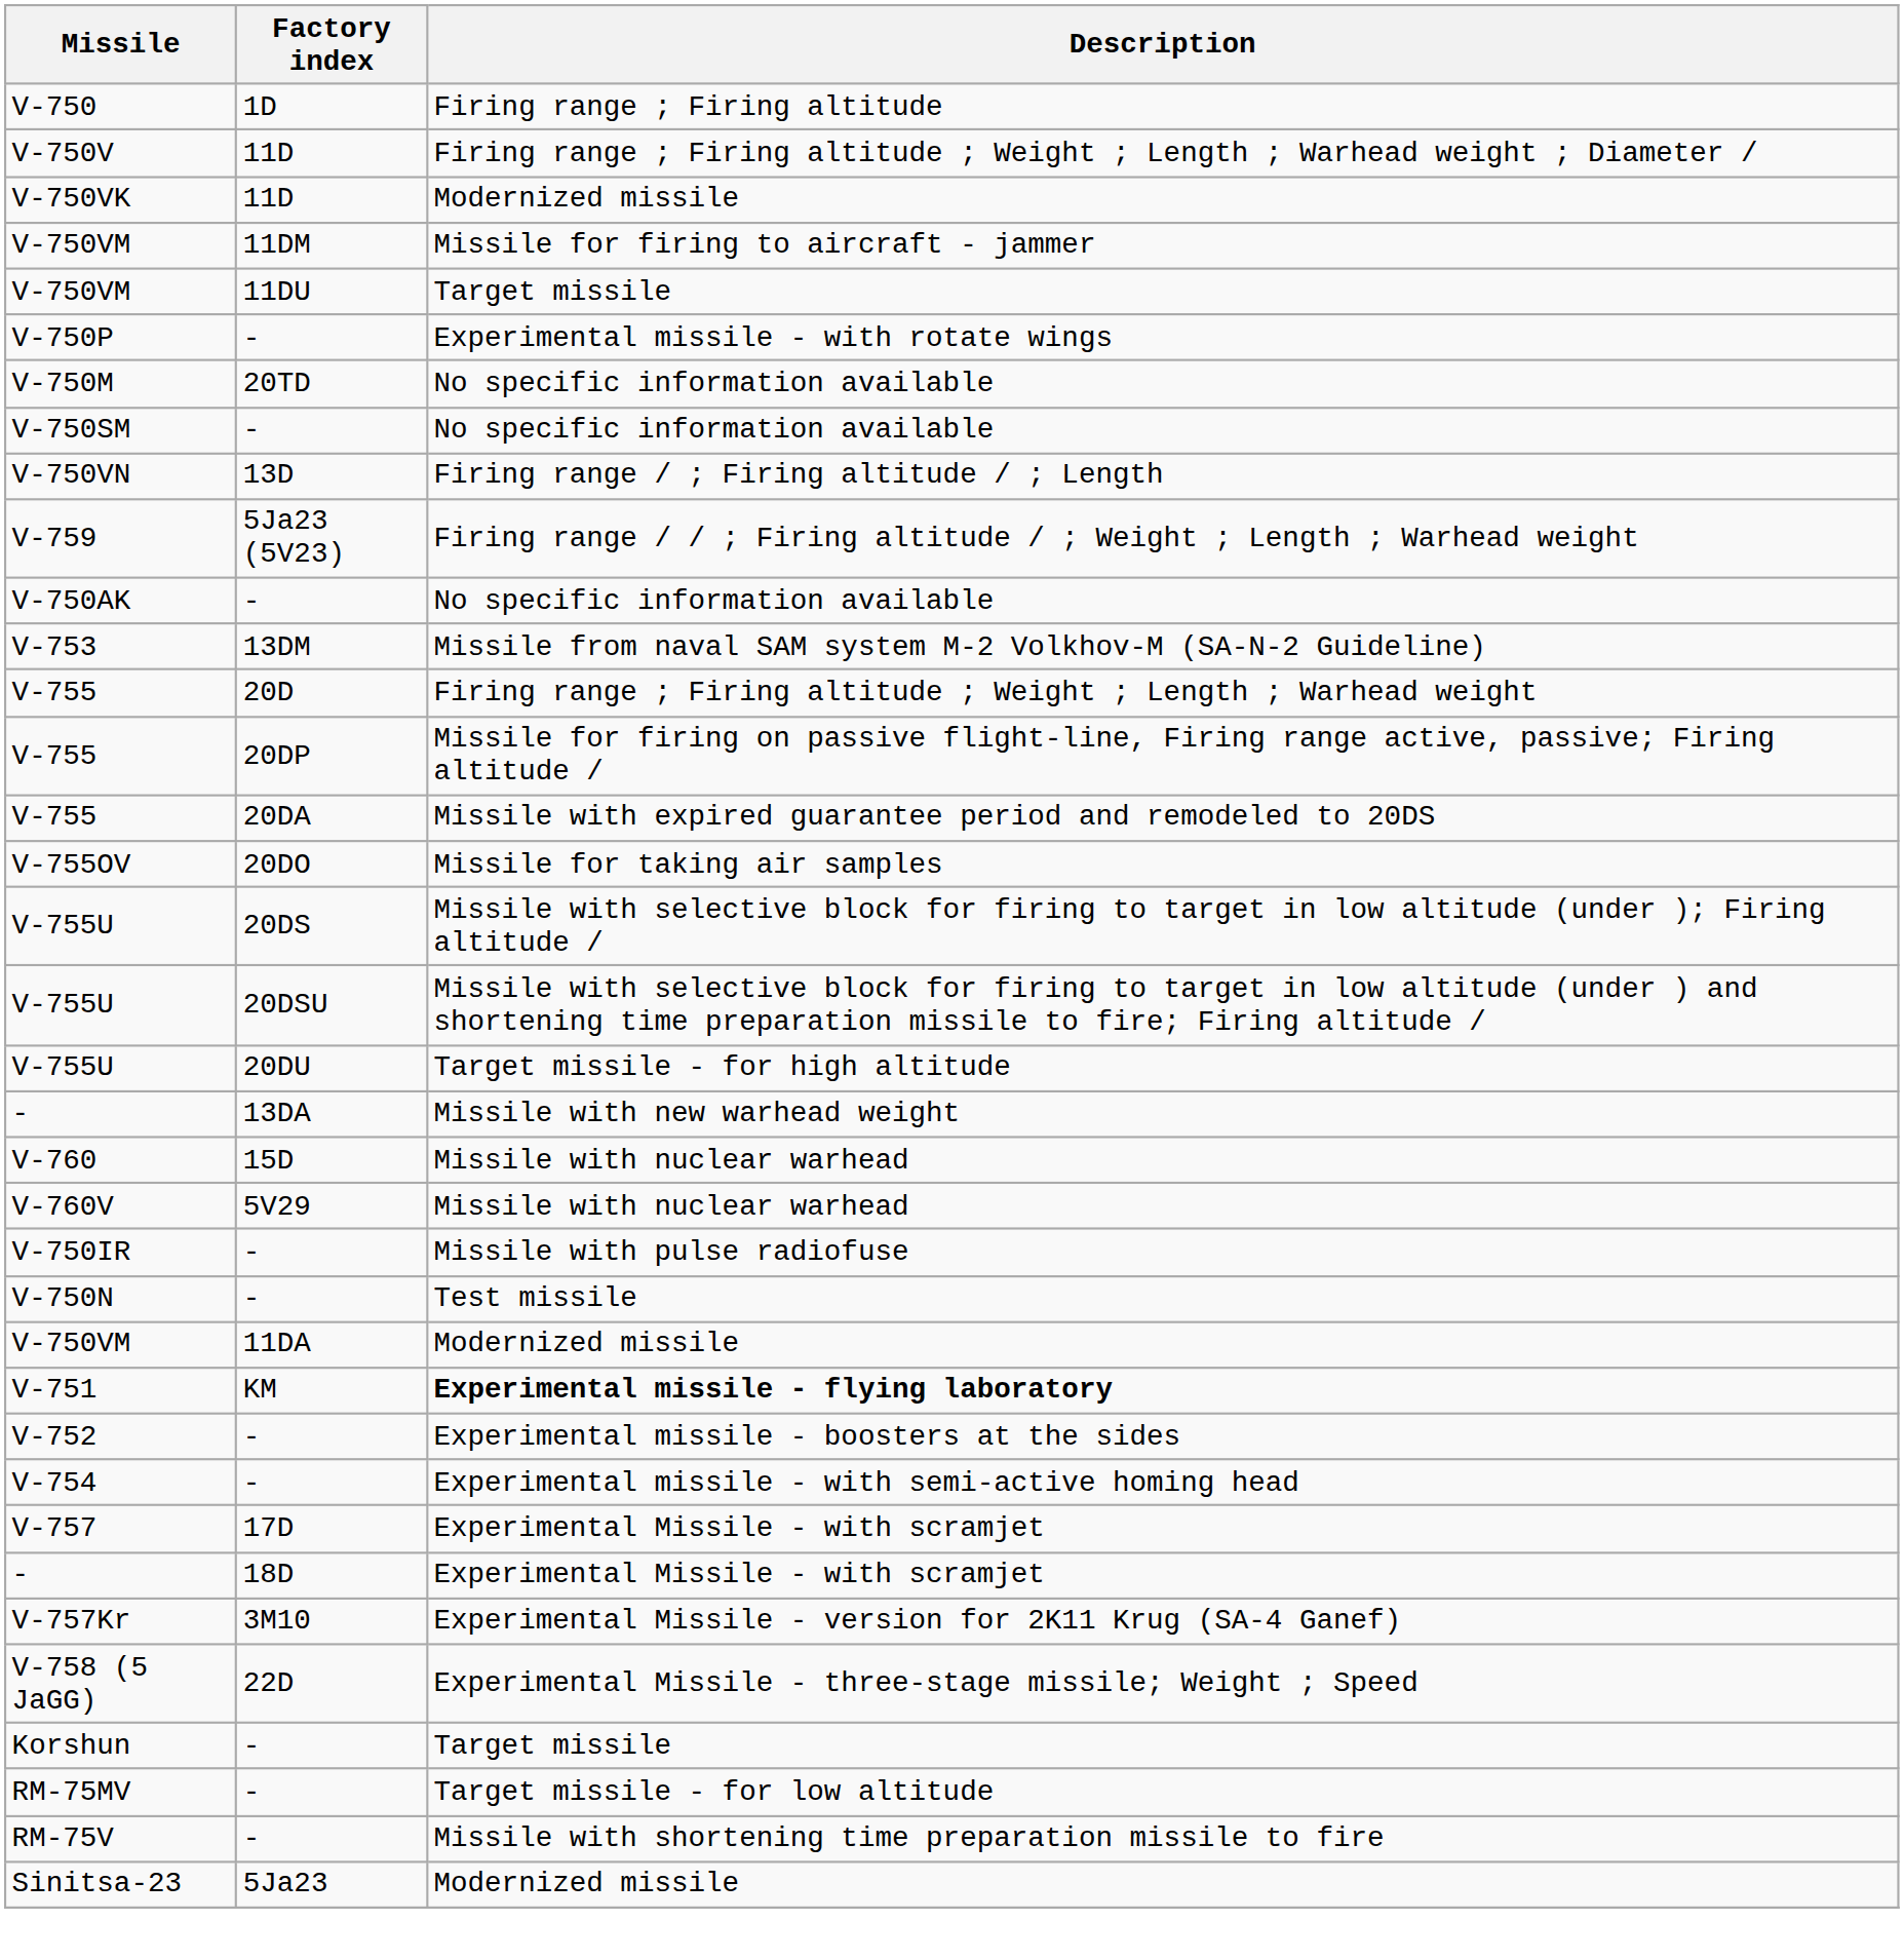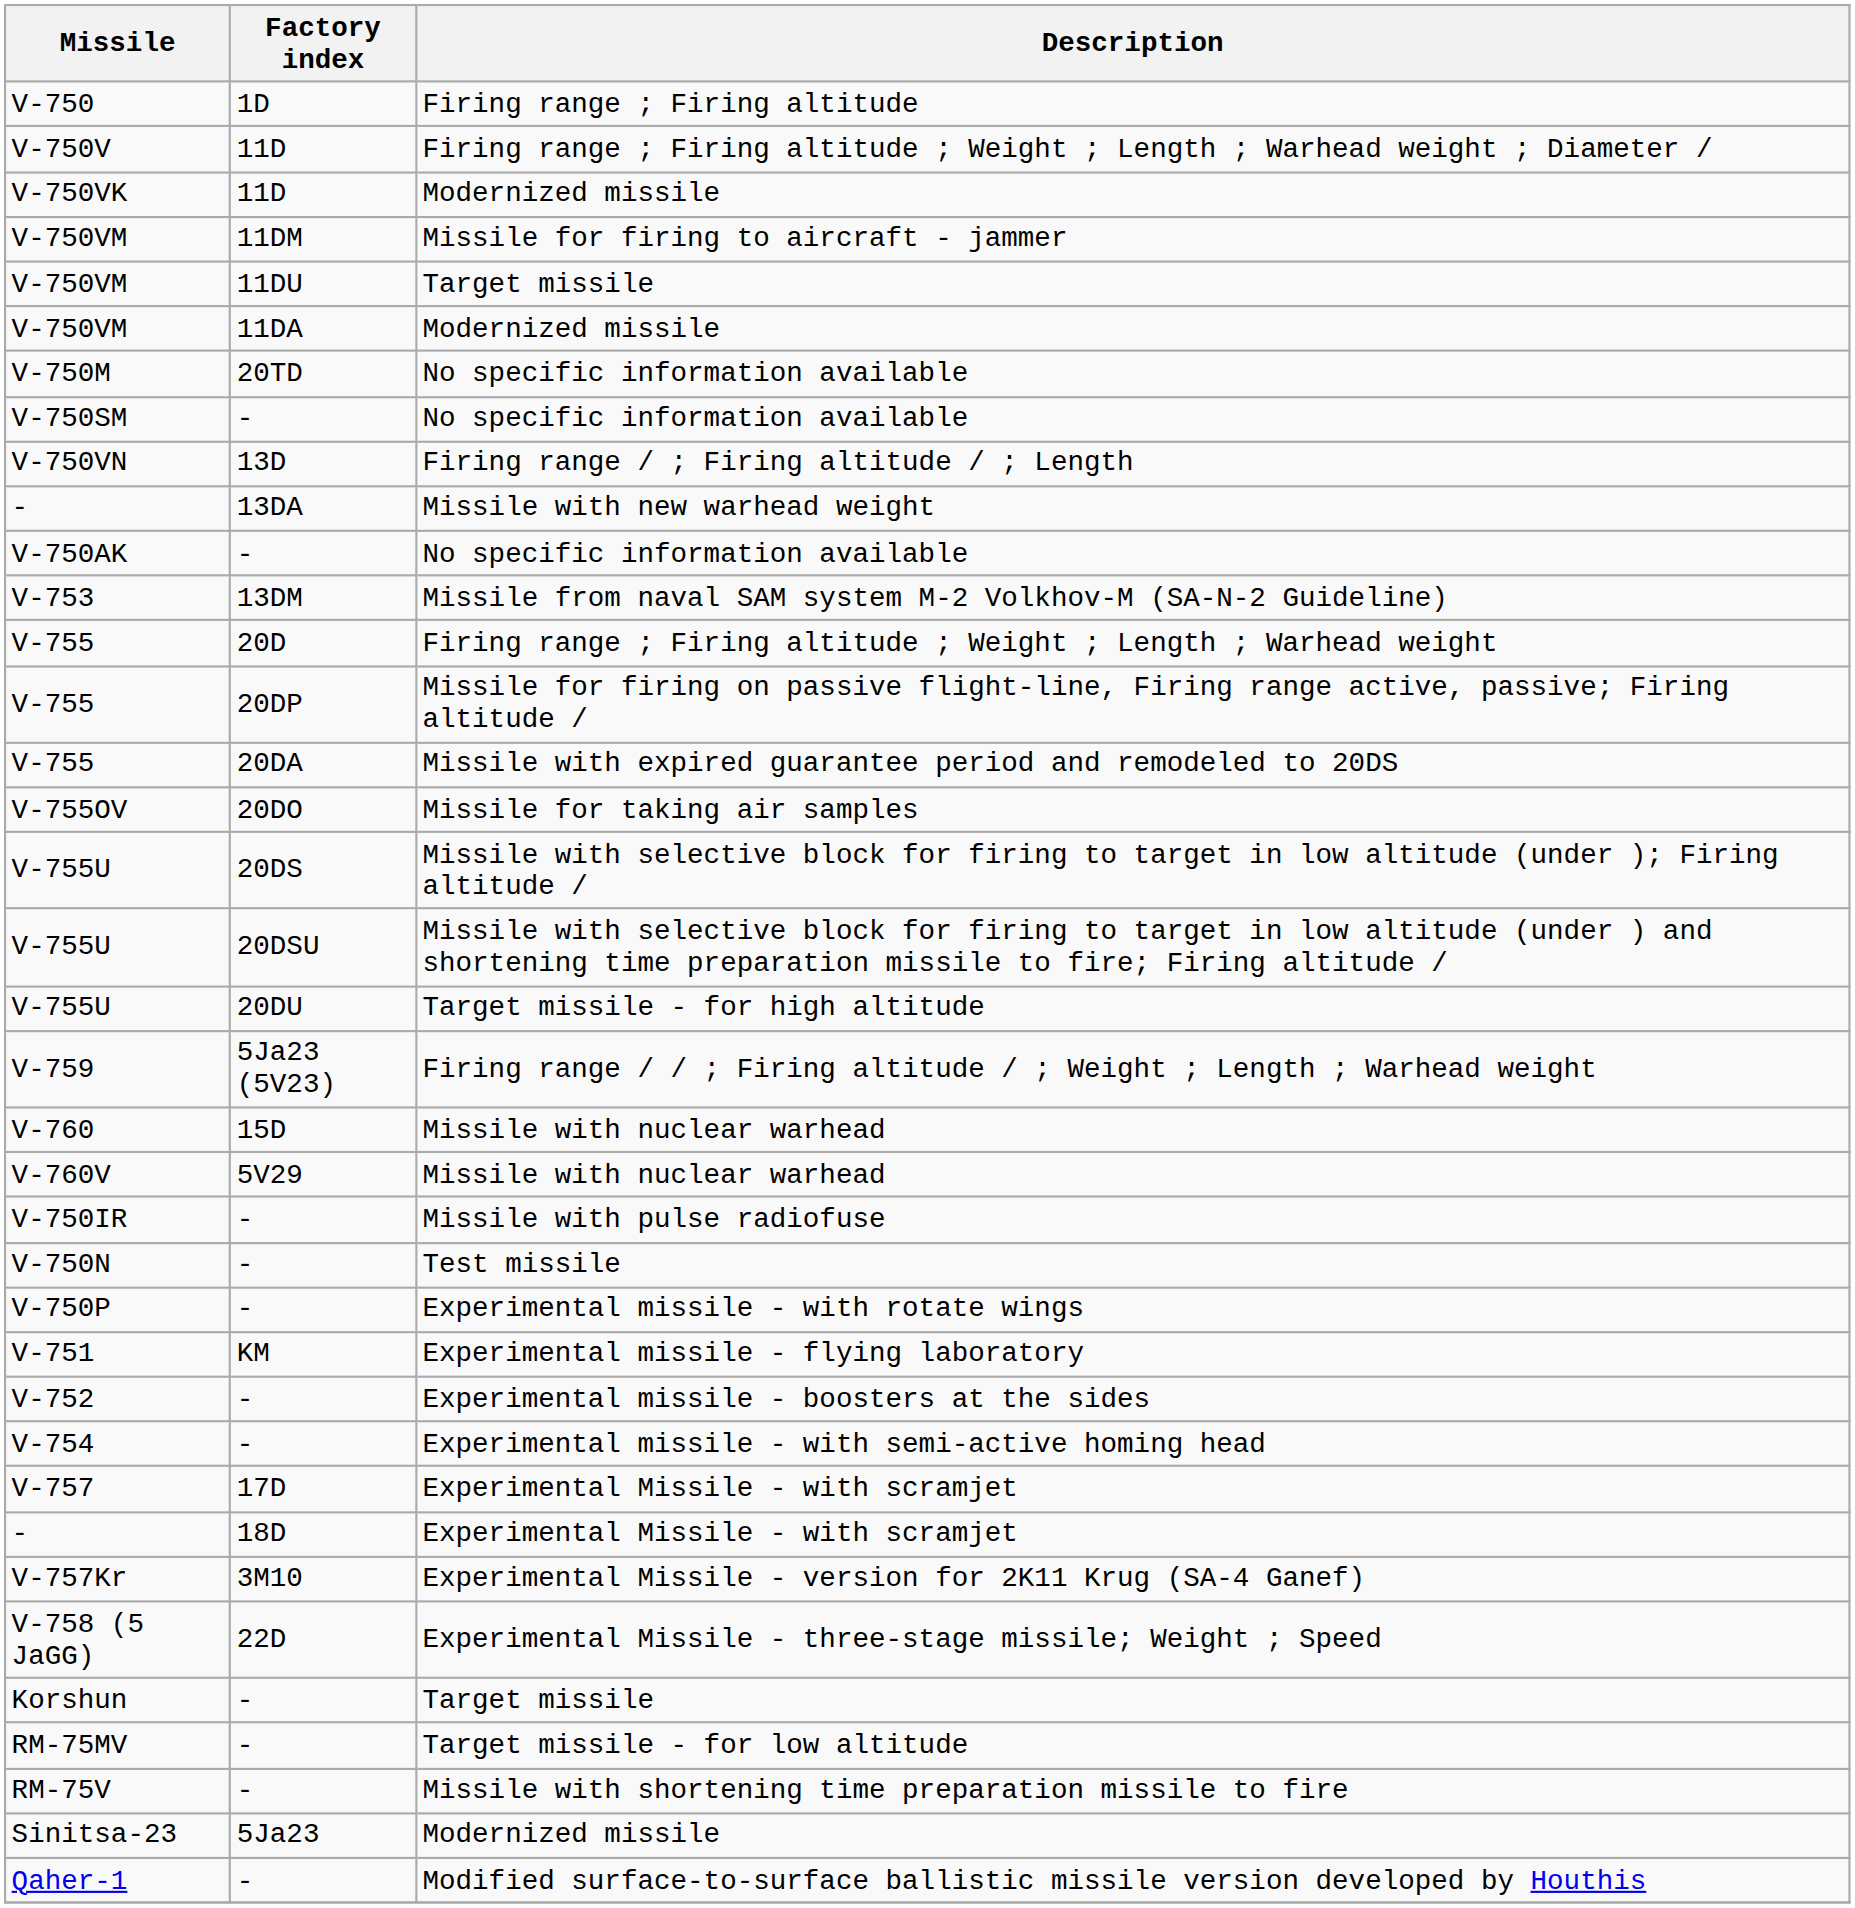 <table class="wikitable">
 <tr>
 <th style=width:100px>Missile</th>
 <th>Factory index</th>
 <th>Description</th>
 </tr>
 <tr>
 <td>V-750</td>
 <td>1D</td>
 <td>Firing range ; Firing altitude </td>
 </tr>
 <tr>
 <td>V-750V</td>
 <td>11D</td>
 <td>Firing range ; Firing altitude ; Weight ; Length ; Warhead weight ; Diameter  / </td>
 </tr>
 <tr>
 <td>V-750VK</td>
 <td>11D</td>
 <td>Modernized missile</td>
 </tr>
 <tr>
 <td>V-750VM</td>
 <td>11DM</td>
 <td>Missile for firing to aircraft - jammer</td>
 </tr>
 <tr>
 <td>V-750VM</td>
 <td>11DU</td>
 <td>Target missile</td>
 </tr>
 <tr>
-<td>V-750P</td>
-<td>-</td>
-<td>Experimental missile - with rotate wings</td>
+<td>V-750VM</td>
+<td>11DА</td>
+<td>Modernized missile</td>
 </tr>
 <tr>
 <td>V-750M</td>
 <td>20ТD</td>
 <td>No specific information available</td>
 </tr>
 <tr>
 <td>V-750SM</td>
 <td>-</td>
 <td>No specific information available</td>
 </tr>
 <tr>
 <td>V-750VN</td>
 <td>13D</td>
 <td>Firing range  / ; Firing altitude  / ; Length </td>
 </tr>
 <tr>
-<td>V-759</td>
-<td>5Ja23 (5V23)</td>
-<td>Firing range  /  / ; Firing altitude  / ; Weight ; Length ; Warhead weight </td>
+<td>-</td>
+<td>13DА</td>
+<td>Missile with new warhead weight </td>
 </tr>
 <tr>
 <td>V-750АK</td>
 <td>-</td>
 <td>No specific information available</td>
 </tr>
 <tr>
 <td>V-753</td>
 <td>13DM</td>
 <td>Missile from naval SAM system M-2 Volkhov-M (SA-N-2 Guideline)</td>
 </tr>
 <tr>
 <td>V-755</td>
 <td>20D</td>
 <td>Firing range ; Firing altitude ; Weight ; Length ; Warhead weight </td>
 </tr>
 <tr>
 <td>V-755</td>
 <td>20DP</td>
 <td>Missile for firing on passive flight-line, Firing range  active,  passive; Firing altitude  / </td>
 </tr>
 <tr>
 <td>V-755</td>
 <td>20DА</td>
 <td>Missile with expired guarantee period and remodeled to 20DS</td>
 </tr>
 <tr>
 <td>V-755OV</td>
 <td>20DO</td>
 <td>Missile for taking air samples</td>
 </tr>
 <tr>
 <td>V-755U</td>
 <td>20DS</td>
 <td>Missile with selective block for firing to target in low altitude (under ); Firing altitude  / </td>
 </tr>
 <tr>
 <td>V-755U</td>
 <td>20DSU</td>
 <td>Missile with selective block for firing to target in low altitude (under ) and shortening time preparation missile to fire; Firing altitude  / </td>
 </tr>
 <tr>
 <td>V-755U</td>
 <td>20DU</td>
 <td>Target missile - for high altitude</td>
 </tr>
 <tr>
-<td>-</td>
-<td>13DА</td>
-<td>Missile with new warhead weight </td>
+<td>V-759</td>
+<td>5Ja23 (5V23)</td>
+<td>Firing range  /  / ; Firing altitude  / ; Weight ; Length ; Warhead weight </td>
 </tr>
 <tr>
 <td>V-760</td>
 <td>15D</td>
 <td>Missile with nuclear warhead</td>
 </tr>
 <tr>
 <td>V-760V</td>
 <td>5V29</td>
 <td>Missile with nuclear warhead</td>
 </tr>
 <tr>
 <td>V-750IR</td>
 <td>-</td>
 <td>Missile with pulse radiofuse</td>
 </tr>
 <tr>
 <td>V-750N</td>
 <td>-</td>
 <td>Test missile</td>
 </tr>
 <tr>
-<td>V-750VM</td>
-<td>11DА</td>
-<td>Modernized missile</td>
+<td>V-750P</td>
+<td>-</td>
+<td>Experimental missile - with rotate wings</td>
 </tr>
 <tr>
 <td>V-751</td>
 <td>KM</td>
-<td><strong>Experimental missile - flying laboratory</strong></td>
+<td>Experimental missile - flying laboratory</td>
 </tr>
 <tr>
 <td>V-752</td>
 <td>-</td>
 <td>Experimental missile - boosters at the sides</td>
 </tr>
 <tr>
 <td>V-754</td>
 <td>-</td>
 <td>Experimental missile - with semi-active homing head</td>
 </tr>
 <tr>
 <td>V-757</td>
 <td>17D</td>
 <td>Experimental Missile - with scramjet</td>
 </tr>
 <tr>
 <td>-</td>
 <td>18D</td>
 <td>Experimental Missile - with scramjet</td>
 </tr>
 <tr>
 <td>V-757Kr</td>
 <td>3M10</td>
 <td>Experimental Missile - version for 2K11 Krug (SA-4 Ganef)</td>
 </tr>
 <tr>
 <td>V-758 (5 JaGG)</td>
 <td>22D</td>
 <td>Experimental Missile - three-stage missile; Weight ; Speed </td>
 </tr>
 <tr>
 <td>Korshun</td>
 <td>-</td>
 <td>Target missile</td>
 </tr>
 <tr>
 <td>RM-75MV</td>
 <td>-</td>
 <td>Target missile - for low altitude</td>
 </tr>
 <tr>
 <td>RM-75V</td>
 <td>-</td>
 <td>Missile with shortening time preparation missile to fire</td>
 </tr>
 <tr>
 <td>Sinitsa-23</td>
 <td>5Ja23</td>
 <td>Modernized missile</td>
 </tr>
 <tr>
+<td><a href='#'>Qaher-1</a></td>
+<td>-</td>
+<td>Modified surface-to-surface ballistic missile version developed by <a href='#'>Houthis</a></td>
+</tr>
+<tr>
 </tr>
 </table>
